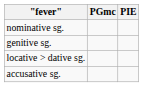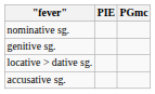 <table class="wikitable">
 <tr>
 <th>"fever"</th>
+<th>PIE</th>
 <th>PGmc</th>
-<th>PIE</th>
 </tr>
 <tr>
 <td>nominative sg.</td>
 <td></td>
 <td></td>
 </tr>
 <tr>
 <td>genitive sg.</td>
 <td></td>
 <td></td>
 </tr>
 <tr>
 <td>locative > dative sg.</td>
 <td></td>
 <td></td>
 </tr>
 <tr>
 <td>accusative sg.</td>
 <td></td>
 <td></td>
 </tr>
 </table>
